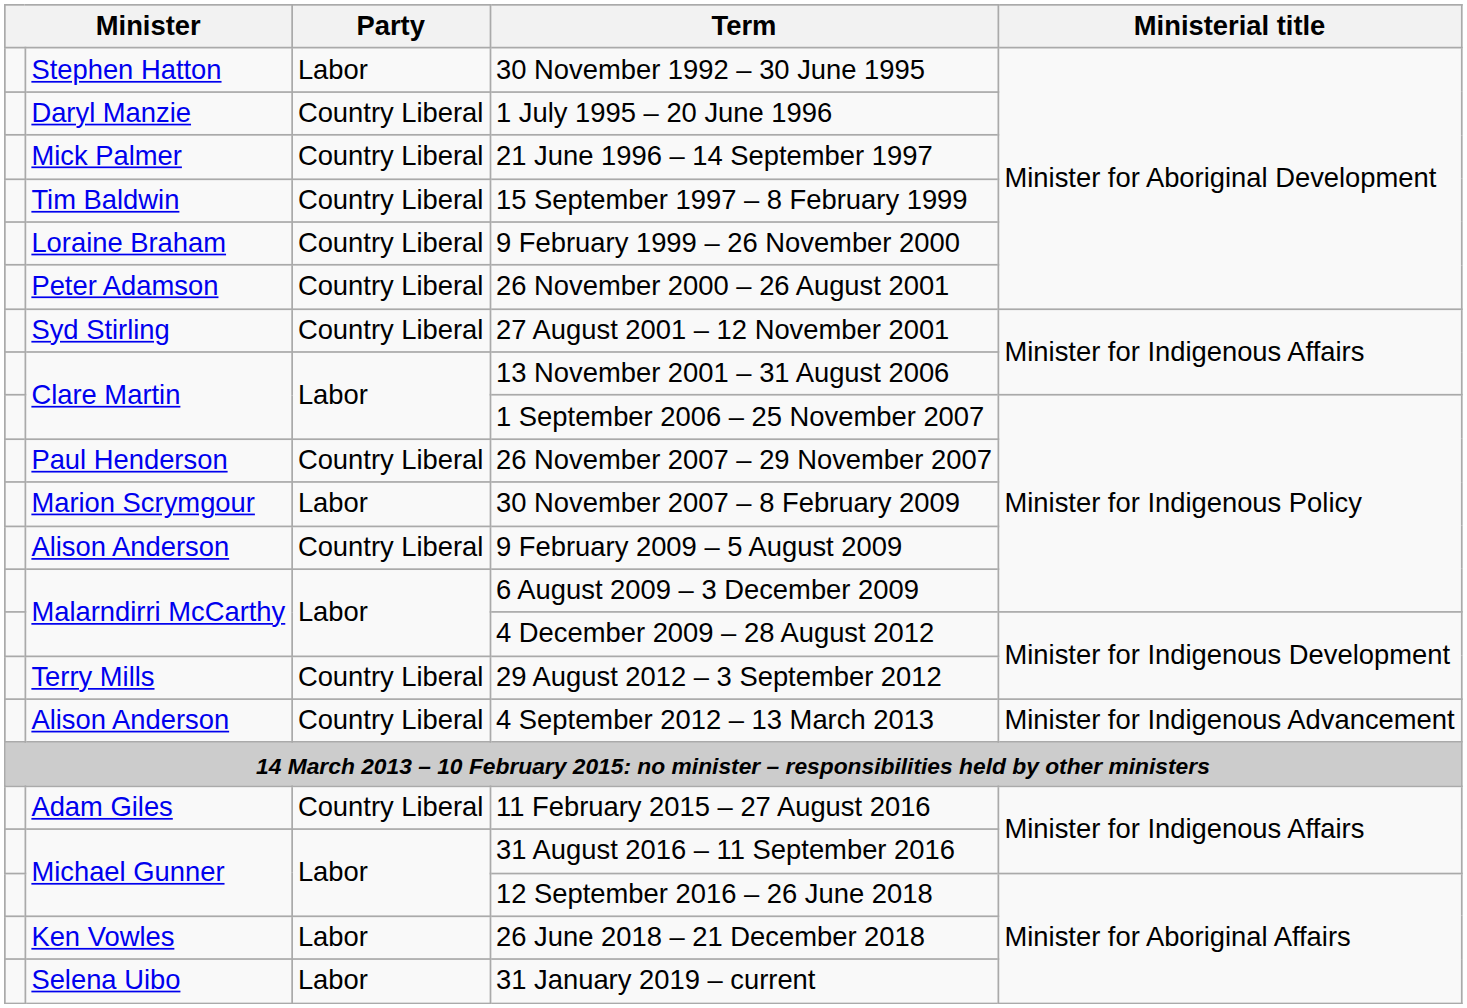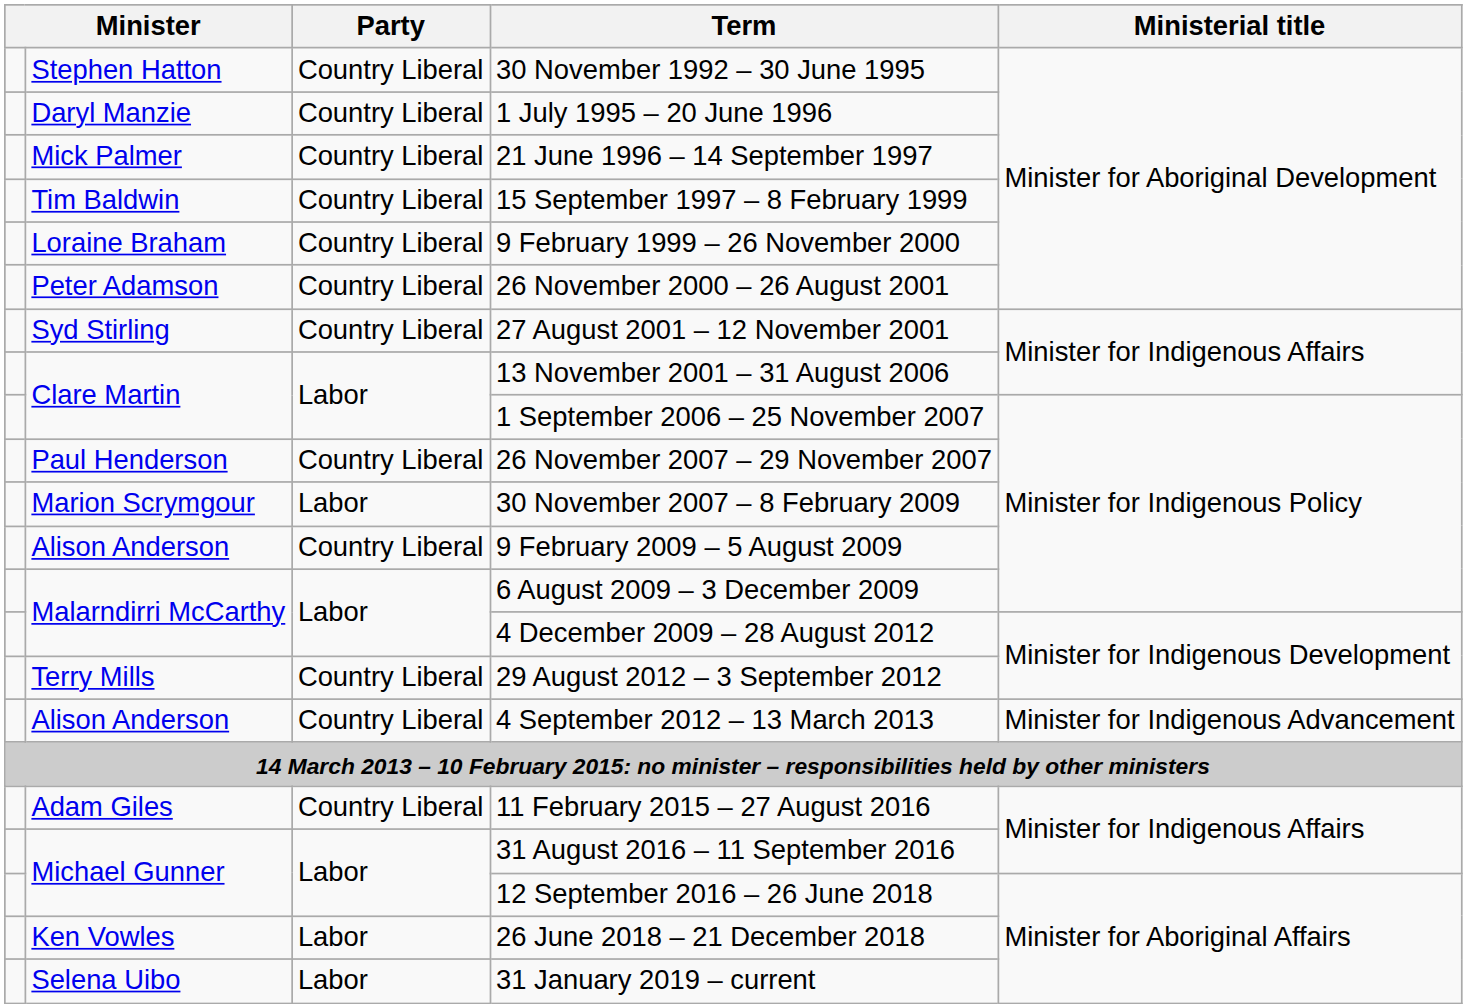 <table class="sortable wikitable">
 <tr>
 <th colspan=2>Minister</th>
 <th>Party</th>
 <th>Term </th>
 <th>Ministerial title</th>
 </tr>
 <tr>
 <td> </td>
 <td><a href='#'>Stephen Hatton</a></td>
-<td>Labor</td>
+<td>Country Liberal</td>
 <td>30 November 1992 – 30 June 1995</td>
 <td rowspan="6">Minister for Aboriginal Development</td>
 </tr>
 <tr>
 <td> </td>
 <td><a href='#'>Daryl Manzie</a></td>
 <td>Country Liberal</td>
 <td>1 July 1995 – 20 June 1996</td>
 </tr>
 <tr>
 <td> </td>
 <td><a href='#'>Mick Palmer</a></td>
 <td>Country Liberal</td>
 <td>21 June 1996 – 14 September 1997</td>
 </tr>
 <tr>
 <td> </td>
 <td><a href='#'>Tim Baldwin</a></td>
 <td>Country Liberal</td>
 <td>15 September 1997 – 8 February 1999</td>
 </tr>
 <tr>
 <td> </td>
 <td><a href='#'>Loraine Braham</a></td>
 <td>Country Liberal</td>
 <td>9 February 1999 – 26 November 2000</td>
 </tr>
 <tr>
 <td> </td>
 <td><a href='#'>Peter Adamson</a></td>
 <td>Country Liberal</td>
 <td>26 November 2000 – 26 August 2001</td>
 </tr>
 <tr>
 <td> </td>
 <td><a href='#'>Syd Stirling</a></td>
 <td>Country Liberal</td>
 <td>27 August 2001 – 12 November 2001</td>
 <td rowspan="2">Minister for Indigenous Affairs</td>
 </tr>
 <tr>
 <td> </td>
 <td rowspan="2"><a href='#'>Clare Martin</a></td>
 <td rowspan="2">Labor</td>
 <td>13 November 2001 – 31 August 2006</td>
 </tr>
 <tr>
 <td> </td>
 <td>1 September 2006 – 25 November 2007</td>
 <td rowspan="5">Minister for Indigenous Policy</td>
 </tr>
 <tr>
 <td> </td>
 <td><a href='#'>Paul Henderson</a></td>
 <td>Country Liberal</td>
 <td>26 November 2007 – 29 November 2007</td>
 </tr>
 <tr>
 <td> </td>
 <td><a href='#'>Marion Scrymgour</a></td>
 <td>Labor</td>
 <td>30 November 2007 – 8 February 2009</td>
 </tr>
 <tr>
 <td> </td>
 <td><a href='#'>Alison Anderson</a></td>
 <td>Country Liberal</td>
 <td>9 February 2009 – 5 August 2009</td>
 </tr>
 <tr>
 <td> </td>
 <td rowspan="2"><a href='#'>Malarndirri McCarthy</a></td>
 <td rowspan="2">Labor</td>
 <td>6 August 2009 – 3 December 2009</td>
 </tr>
 <tr>
 <td> </td>
 <td>4 December 2009 – 28 August 2012</td>
 <td rowspan="2">Minister for Indigenous Development</td>
 </tr>
 <tr>
 <td> </td>
 <td><a href='#'>Terry Mills</a></td>
 <td>Country Liberal</td>
 <td>29 August 2012 – 3 September 2012</td>
 </tr>
 <tr>
 <td> </td>
 <td><a href='#'>Alison Anderson</a></td>
 <td>Country Liberal</td>
 <td>4 September 2012 – 13 March 2013</td>
 <td>Minister for Indigenous Advancement</td>
 </tr>
 <tr>
 <th colspan=5 style="background: #cccccc;"><small><strong><em>14 March 2013 – 10 February 2015: no minister – responsibilities held by other ministers</em></strong></small></th>
 </tr>
 <tr>
 <td> </td>
 <td><a href='#'>Adam Giles</a></td>
 <td>Country Liberal</td>
 <td>11 February 2015 – 27 August 2016</td>
 <td rowspan="2">Minister for Indigenous Affairs</td>
 </tr>
 <tr>
 <td> </td>
 <td rowspan="2"><a href='#'>Michael Gunner</a></td>
 <td rowspan="2">Labor</td>
 <td>31 August 2016 – 11 September 2016</td>
 </tr>
 <tr>
 <td> </td>
 <td>12 September 2016 – 26 June 2018</td>
 <td rowspan="3">Minister for Aboriginal Affairs</td>
 </tr>
 <tr>
 <td> </td>
 <td><a href='#'>Ken Vowles</a></td>
 <td>Labor</td>
 <td>26 June 2018 – 21 December 2018</td>
 </tr>
 <tr>
 <td></td>
 <td><a href='#'>Selena Uibo</a></td>
 <td>Labor</td>
 <td>31 January 2019 – current</td>
 </tr>
 </table>
